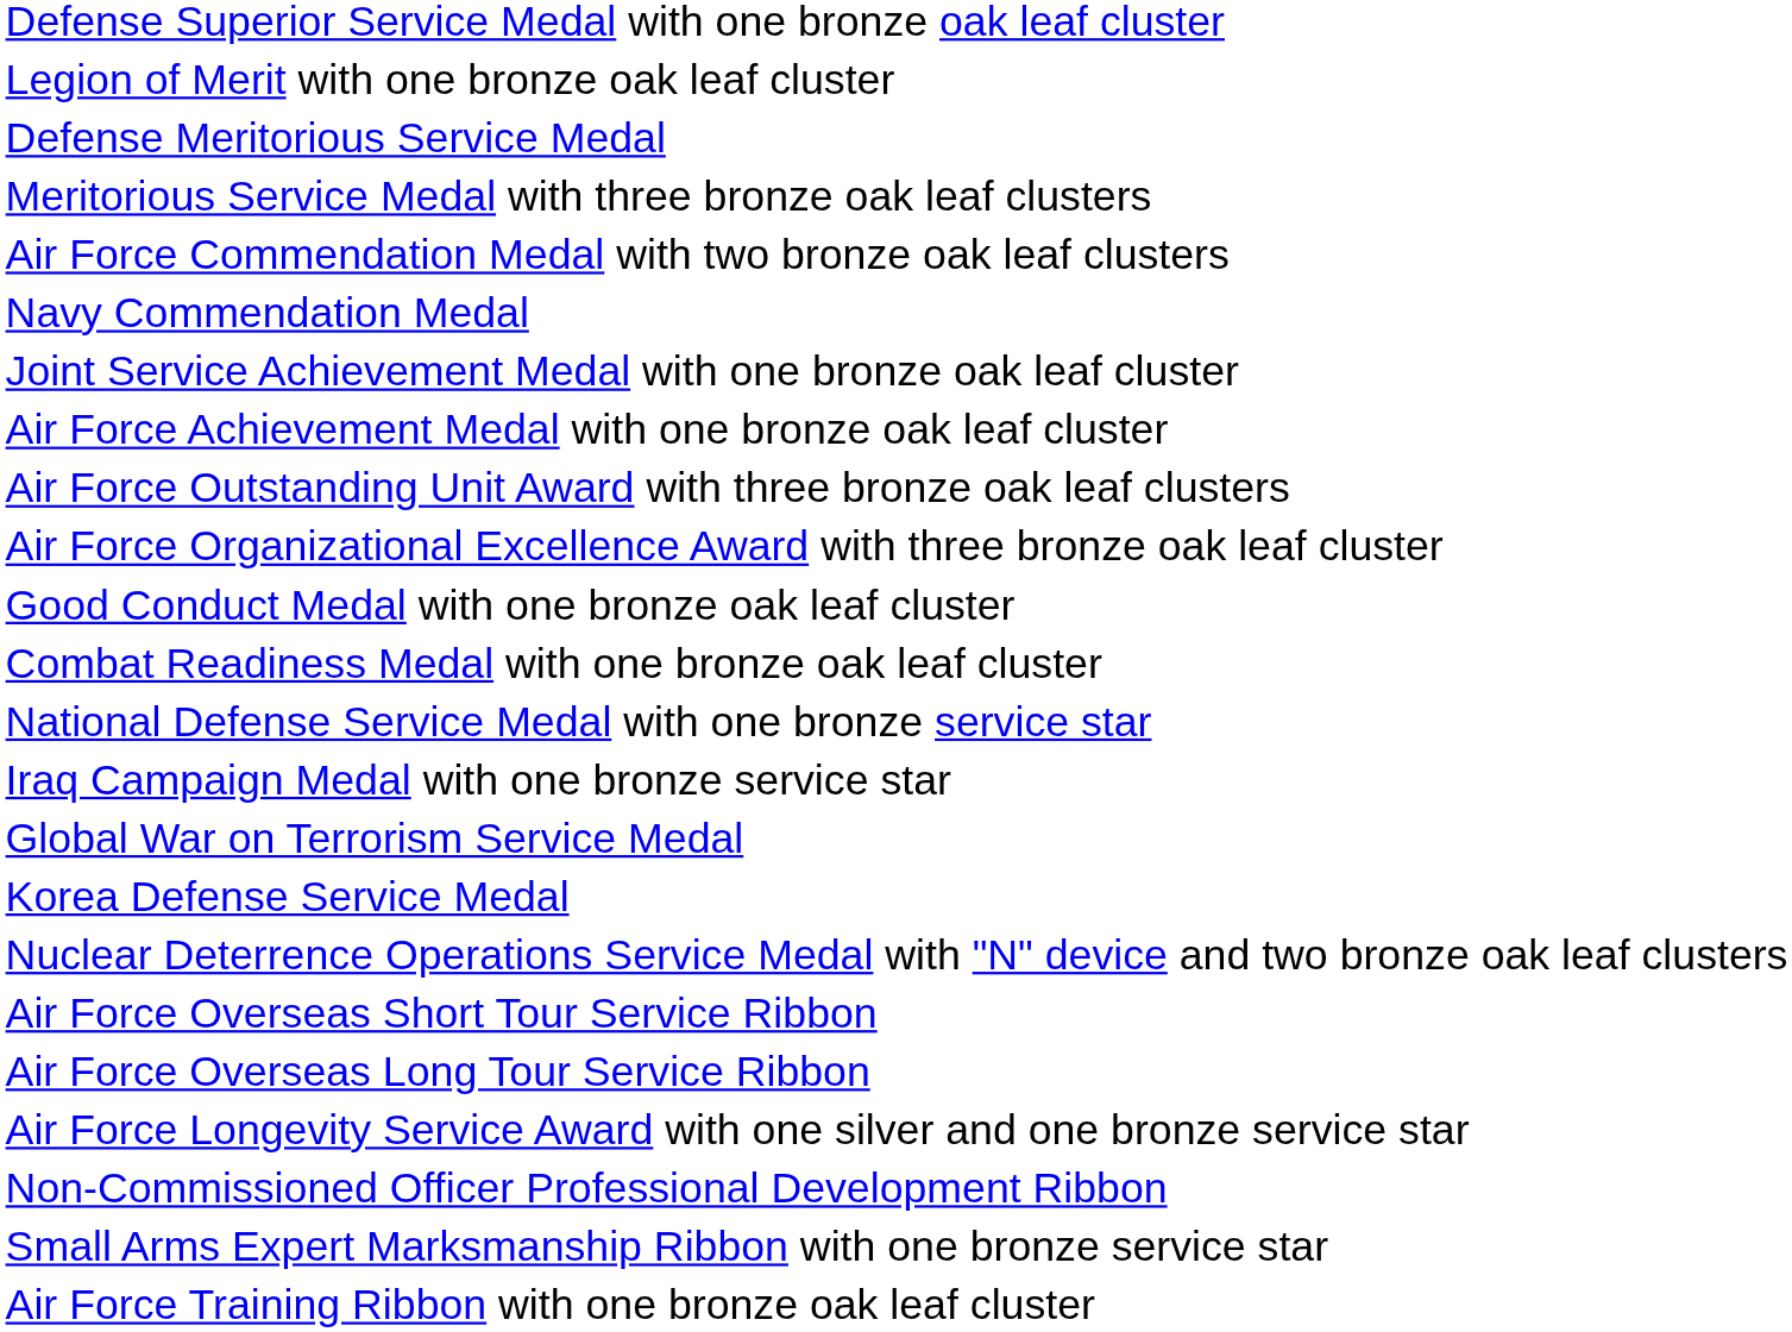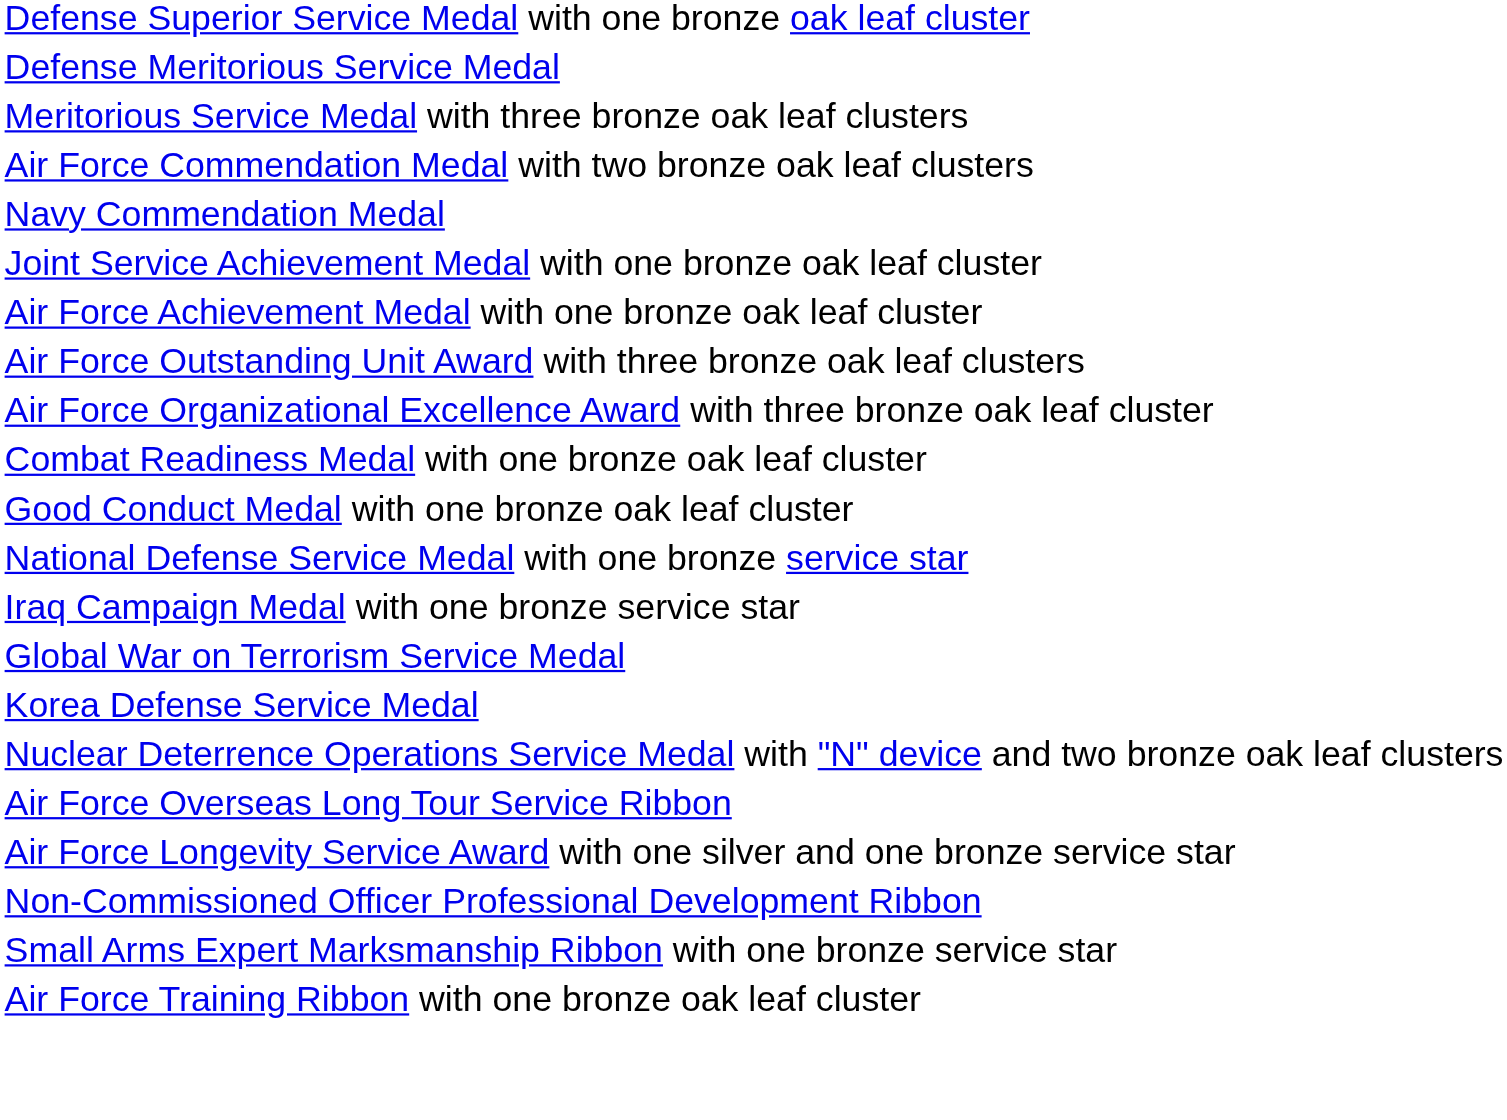 <table>
 <tr>
 <td></td>
 <td><a href='#'>Defense Superior Service Medal</a> with one bronze <a href='#'>oak leaf cluster</a></td>
-</tr>
-<tr>
-<td></td>
-<td><a href='#'>Legion of Merit</a> with one bronze oak leaf cluster</td>
 </tr>
 <tr>
 <td></td>
 <td><a href='#'>Defense Meritorious Service Medal</a></td>
 </tr>
 <tr>
 <td></td>
 <td><a href='#'>Meritorious Service Medal</a> with three bronze oak leaf clusters</td>
 </tr>
 <tr>
 <td></td>
 <td><a href='#'>Air Force Commendation Medal</a> with two bronze oak leaf clusters</td>
 </tr>
 <tr>
 <td></td>
 <td><a href='#'>Navy Commendation Medal</a></td>
 </tr>
 <tr>
 <td></td>
 <td><a href='#'>Joint Service Achievement Medal</a> with one bronze oak leaf cluster</td>
 </tr>
 <tr>
 <td></td>
 <td><a href='#'>Air Force Achievement Medal</a> with one bronze oak leaf cluster</td>
 </tr>
 <tr>
 <td></td>
 <td><a href='#'>Air Force Outstanding Unit Award</a> with three bronze oak leaf clusters</td>
 </tr>
 <tr>
 <td></td>
 <td><a href='#'>Air Force Organizational Excellence Award</a> with three bronze oak leaf cluster</td>
 </tr>
 <tr>
 <td></td>
-<td><a href='#'>Good Conduct Medal</a> with one bronze oak leaf cluster</td>
+<td><a href='#'>Combat Readiness Medal</a> with one bronze oak leaf cluster</td>
 </tr>
 <tr>
 <td></td>
-<td><a href='#'>Combat Readiness Medal</a> with one bronze oak leaf cluster</td>
+<td><a href='#'>Good Conduct Medal</a> with one bronze oak leaf cluster</td>
 </tr>
 <tr>
 <td></td>
 <td><a href='#'>National Defense Service Medal</a> with one bronze <a href='#'>service star</a></td>
 </tr>
 <tr>
 <td></td>
 <td><a href='#'>Iraq Campaign Medal</a> with one bronze service star</td>
 </tr>
 <tr>
 <td></td>
 <td><a href='#'>Global War on Terrorism Service Medal</a></td>
 </tr>
 <tr>
 <td></td>
 <td><a href='#'>Korea Defense Service Medal</a></td>
 </tr>
 <tr>
 <td><span></span></td>
 <td><a href='#'>Nuclear Deterrence Operations Service Medal</a> with <a href='#'>"N" device</a> and two bronze oak leaf clusters</td>
 </tr>
 <tr>
 <td></td>
-<td><a href='#'>Air Force Overseas Short Tour Service Ribbon</a></td>
-</tr>
-<tr>
-<td></td>
 <td><a href='#'>Air Force Overseas Long Tour Service Ribbon</a></td>
 </tr>
 <tr>
 <td></td>
 <td><a href='#'>Air Force Longevity Service Award</a> with one silver and one bronze service star</td>
 </tr>
 <tr>
 <td></td>
 <td><a href='#'>Non-Commissioned Officer Professional Development Ribbon</a></td>
 </tr>
 <tr>
 <td></td>
 <td><a href='#'>Small Arms Expert Marksmanship Ribbon</a> with one bronze service star</td>
 </tr>
 <tr>
 <td></td>
 <td><a href='#'>Air Force Training Ribbon</a> with one bronze oak leaf cluster</td>
 </tr>
 </table>
